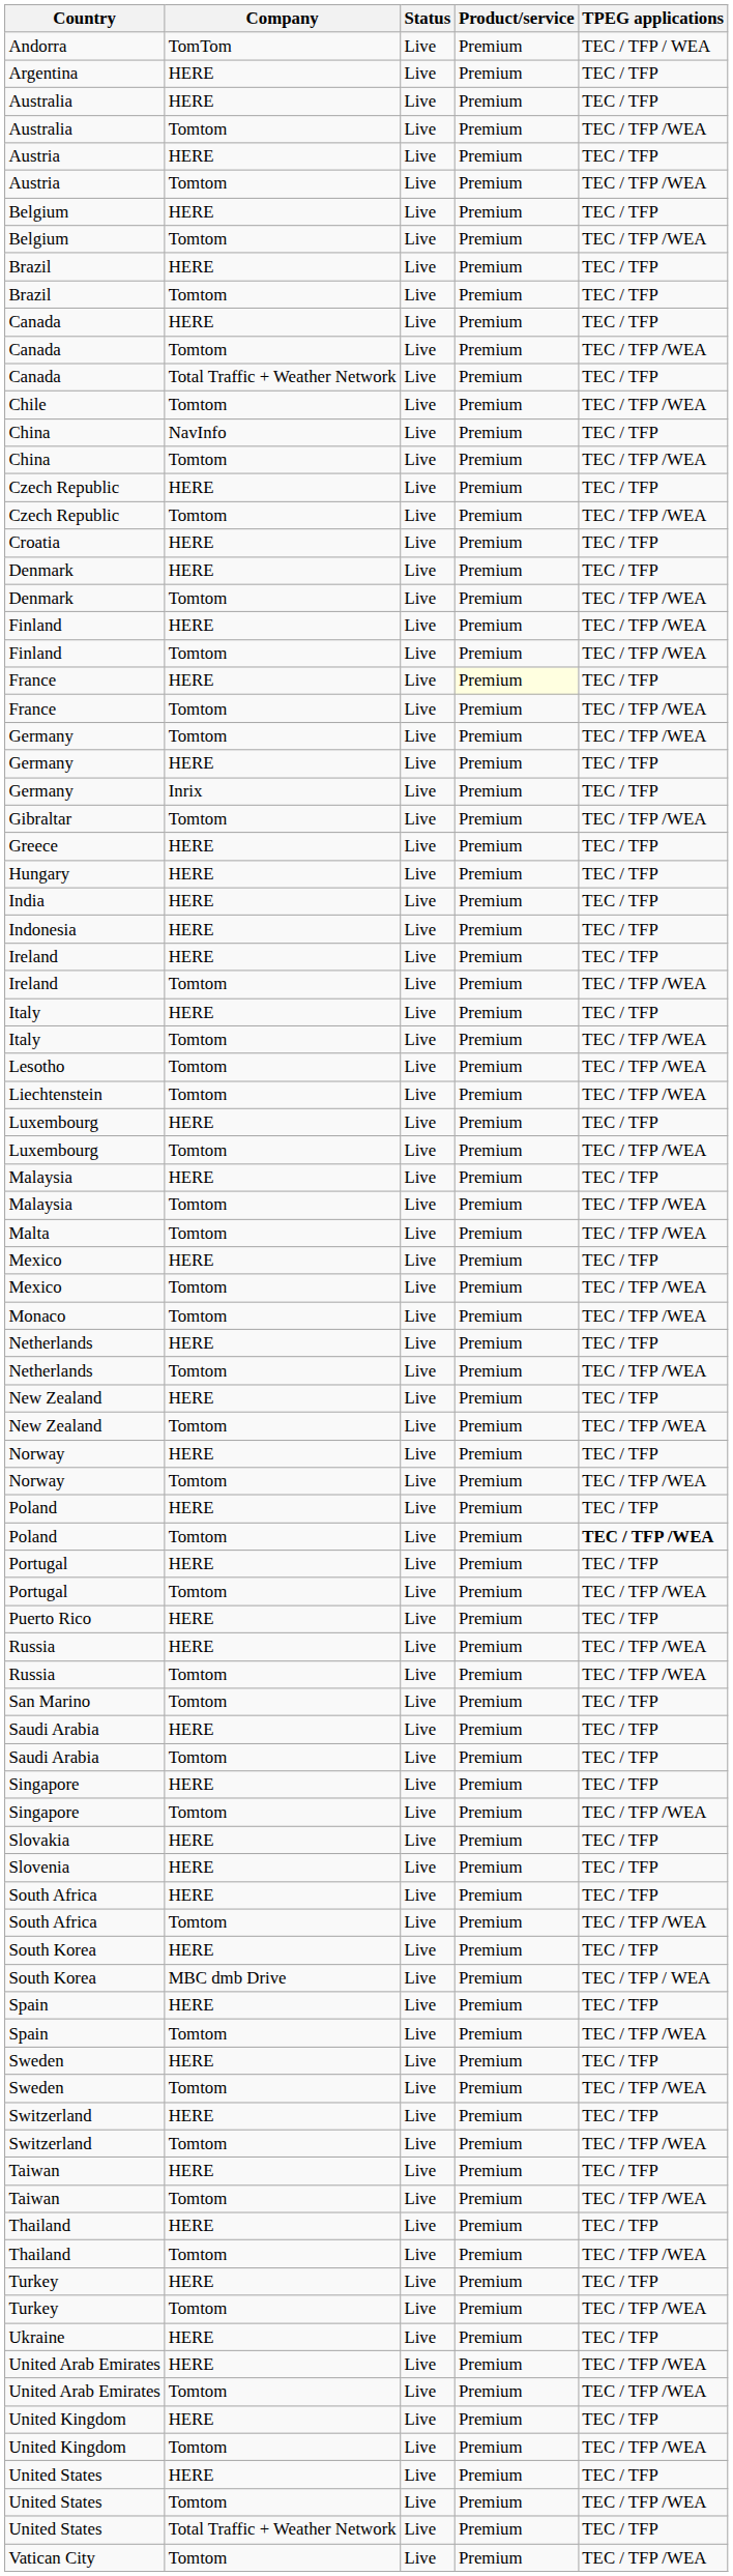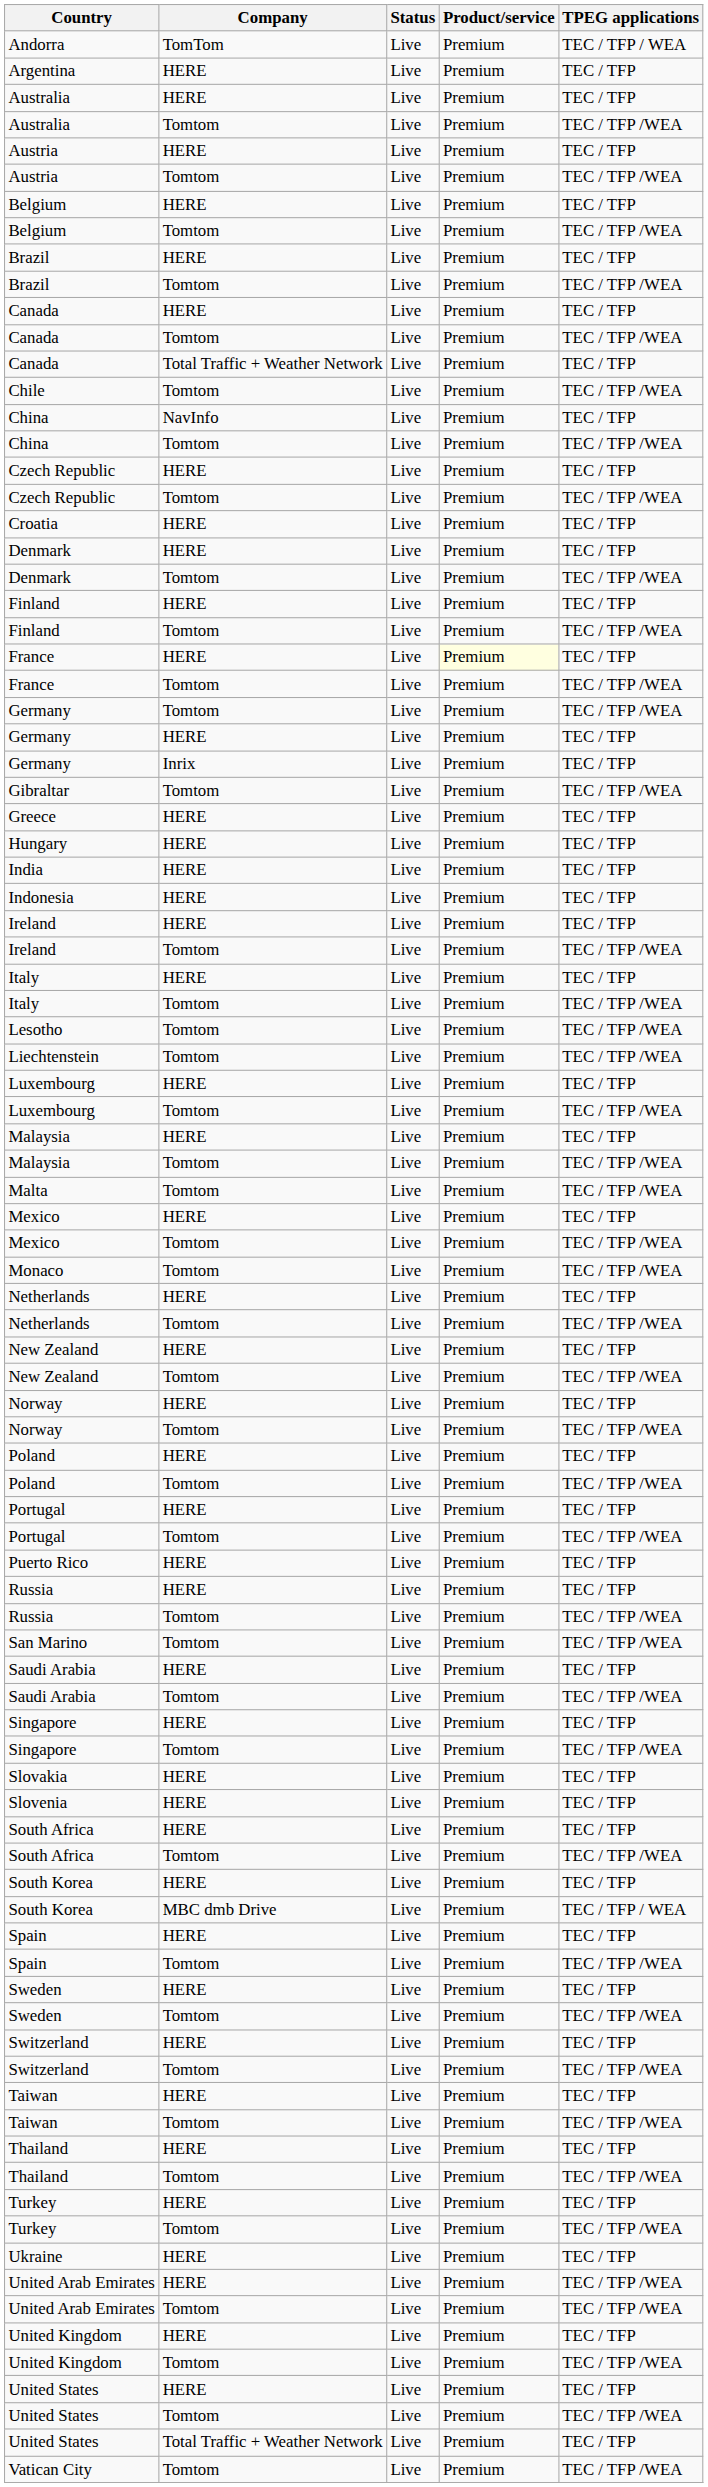 <table class="wikitable">
 <tr>
 <th>Country</th>
 <th>Company</th>
 <th>Status</th>
 <th>Product/service</th>
 <th>TPEG applications</th>
 </tr>
 <tr>
 <td>Andorra</td>
 <td>TomTom</td>
 <td>Live</td>
 <td>Premium</td>
 <td>TEC / TFP / WEA</td>
 </tr>
 <tr>
 <td>Argentina</td>
 <td>HERE</td>
 <td>Live</td>
 <td>Premium</td>
 <td>TEC / TFP</td>
 </tr>
 <tr>
 <td>Australia</td>
 <td>HERE</td>
 <td>Live</td>
 <td>Premium</td>
 <td>TEC / TFP</td>
 </tr>
 <tr>
 <td>Australia</td>
 <td>Tomtom</td>
 <td>Live</td>
 <td>Premium</td>
 <td>TEC / TFP /WEA</td>
 </tr>
 <tr>
 <td>Austria</td>
 <td>HERE</td>
 <td>Live</td>
 <td>Premium</td>
 <td>TEC / TFP</td>
 </tr>
 <tr>
 <td>Austria</td>
 <td>Tomtom</td>
 <td>Live</td>
 <td>Premium</td>
 <td>TEC / TFP /WEA</td>
 </tr>
 <tr>
 <td>Belgium</td>
 <td>HERE</td>
 <td>Live</td>
 <td>Premium</td>
 <td>TEC / TFP</td>
 </tr>
 <tr>
 <td>Belgium</td>
 <td>Tomtom</td>
 <td>Live</td>
 <td>Premium</td>
 <td>TEC / TFP /WEA</td>
 </tr>
 <tr>
 <td>Brazil</td>
 <td>HERE</td>
 <td>Live</td>
 <td>Premium</td>
 <td>TEC / TFP</td>
 </tr>
 <tr>
 <td>Brazil</td>
 <td>Tomtom</td>
 <td>Live</td>
 <td>Premium</td>
-<td>TEC / TFP</td>
+<td>TEC / TFP /WEA</td>
 </tr>
 <tr>
 <td>Canada</td>
 <td>HERE</td>
 <td>Live</td>
 <td>Premium</td>
 <td>TEC / TFP</td>
 </tr>
 <tr>
 <td>Canada</td>
 <td>Tomtom</td>
 <td>Live</td>
 <td>Premium</td>
 <td>TEC / TFP /WEA</td>
 </tr>
 <tr>
 <td>Canada</td>
 <td>Total Traffic + Weather Network</td>
 <td>Live</td>
 <td>Premium</td>
 <td>TEC  / TFP</td>
 </tr>
 <tr>
 <td>Chile</td>
 <td>Tomtom</td>
 <td>Live</td>
 <td>Premium</td>
 <td>TEC / TFP /WEA</td>
 </tr>
 <tr>
 <td>China</td>
 <td>NavInfo</td>
 <td>Live</td>
 <td>Premium</td>
 <td>TEC / TFP</td>
 </tr>
 <tr>
 <td>China</td>
 <td>Tomtom</td>
 <td>Live</td>
 <td>Premium</td>
 <td>TEC / TFP /WEA</td>
 </tr>
 <tr>
 <td>Czech Republic</td>
 <td>HERE</td>
 <td>Live</td>
 <td>Premium</td>
 <td>TEC / TFP</td>
 </tr>
 <tr>
 <td>Czech Republic</td>
 <td>Tomtom</td>
 <td>Live</td>
 <td>Premium</td>
 <td>TEC / TFP /WEA</td>
 </tr>
 <tr>
 <td>Croatia</td>
 <td>HERE</td>
 <td>Live</td>
 <td>Premium</td>
 <td>TEC / TFP</td>
 </tr>
 <tr>
 <td>Denmark</td>
 <td>HERE</td>
 <td>Live</td>
 <td>Premium</td>
 <td>TEC / TFP</td>
 </tr>
 <tr>
 <td>Denmark</td>
 <td>Tomtom</td>
 <td>Live</td>
 <td>Premium</td>
 <td>TEC / TFP /WEA</td>
 </tr>
 <tr>
 <td>Finland</td>
 <td>HERE</td>
 <td>Live</td>
 <td>Premium</td>
-<td>TEC / TFP /WEA</td>
+<td>TEC / TFP</td>
 </tr>
 <tr>
 <td>Finland</td>
 <td>Tomtom</td>
 <td>Live</td>
 <td>Premium</td>
 <td>TEC / TFP /WEA</td>
 </tr>
 <tr>
 <td>France</td>
 <td>HERE</td>
 <td>Live</td>
 <td style="background: lightyellow;">Premium</td>
 <td>TEC / TFP</td>
 </tr>
 <tr>
 <td>France</td>
 <td>Tomtom</td>
 <td>Live</td>
 <td>Premium</td>
 <td>TEC / TFP /WEA</td>
 </tr>
 <tr>
 <td>Germany</td>
 <td>Tomtom</td>
 <td>Live</td>
 <td>Premium</td>
 <td>TEC / TFP /WEA</td>
 </tr>
 <tr>
 <td>Germany</td>
 <td>HERE</td>
 <td>Live</td>
 <td>Premium</td>
 <td>TEC / TFP</td>
 </tr>
 <tr>
 <td>Germany</td>
 <td>Inrix</td>
 <td>Live</td>
 <td>Premium</td>
 <td>TEC / TFP</td>
 </tr>
 <tr>
 <td>Gibraltar</td>
 <td>Tomtom</td>
 <td>Live</td>
 <td>Premium</td>
 <td>TEC / TFP /WEA</td>
 </tr>
 <tr>
 <td>Greece</td>
 <td>HERE</td>
 <td>Live</td>
 <td>Premium</td>
 <td>TEC / TFP</td>
 </tr>
 <tr>
 <td>Hungary</td>
 <td>HERE</td>
 <td>Live</td>
 <td>Premium</td>
 <td>TEC / TFP</td>
 </tr>
 <tr>
 <td>India</td>
 <td>HERE</td>
 <td>Live</td>
 <td>Premium</td>
 <td>TEC / TFP</td>
 </tr>
 <tr>
 <td>Indonesia</td>
 <td>HERE</td>
 <td>Live</td>
 <td>Premium</td>
 <td>TEC / TFP</td>
 </tr>
 <tr>
 <td>Ireland</td>
 <td>HERE</td>
 <td>Live</td>
 <td>Premium</td>
 <td>TEC / TFP</td>
 </tr>
 <tr>
 <td>Ireland</td>
 <td>Tomtom</td>
 <td>Live</td>
 <td>Premium</td>
 <td>TEC / TFP /WEA</td>
 </tr>
 <tr>
 <td>Italy</td>
 <td>HERE</td>
 <td>Live</td>
 <td>Premium</td>
 <td>TEC / TFP</td>
 </tr>
 <tr>
 <td>Italy</td>
 <td>Tomtom</td>
 <td>Live</td>
 <td>Premium</td>
 <td>TEC / TFP /WEA</td>
 </tr>
 <tr>
 <td>Lesotho</td>
 <td>Tomtom</td>
 <td>Live</td>
 <td>Premium</td>
 <td>TEC / TFP /WEA</td>
 </tr>
 <tr>
 <td>Liechtenstein</td>
 <td>Tomtom</td>
 <td>Live</td>
 <td>Premium</td>
 <td>TEC / TFP /WEA</td>
 </tr>
 <tr>
 <td>Luxembourg</td>
 <td>HERE</td>
 <td>Live</td>
 <td>Premium</td>
 <td>TEC / TFP</td>
 </tr>
 <tr>
 <td>Luxembourg</td>
 <td>Tomtom</td>
 <td>Live</td>
 <td>Premium</td>
 <td>TEC / TFP /WEA</td>
 </tr>
 <tr>
 <td>Malaysia</td>
 <td>HERE</td>
 <td>Live</td>
 <td>Premium</td>
 <td>TEC / TFP</td>
 </tr>
 <tr>
 <td>Malaysia</td>
 <td>Tomtom</td>
 <td>Live</td>
 <td>Premium</td>
 <td>TEC / TFP /WEA</td>
 </tr>
 <tr>
 <td>Malta</td>
 <td>Tomtom</td>
 <td>Live</td>
 <td>Premium</td>
 <td>TEC / TFP /WEA</td>
 </tr>
 <tr>
 <td>Mexico</td>
 <td>HERE</td>
 <td>Live</td>
 <td>Premium</td>
 <td>TEC / TFP</td>
 </tr>
 <tr>
 <td>Mexico</td>
 <td>Tomtom</td>
 <td>Live</td>
 <td>Premium</td>
 <td>TEC / TFP /WEA</td>
 </tr>
 <tr>
 <td>Monaco</td>
 <td>Tomtom</td>
 <td>Live</td>
 <td>Premium</td>
 <td>TEC / TFP /WEA</td>
 </tr>
 <tr>
 <td>Netherlands</td>
 <td>HERE</td>
 <td>Live</td>
 <td>Premium</td>
 <td>TEC / TFP</td>
 </tr>
 <tr>
 <td>Netherlands</td>
 <td>Tomtom</td>
 <td>Live</td>
 <td>Premium</td>
 <td>TEC / TFP /WEA</td>
 </tr>
 <tr>
 <td>New Zealand</td>
 <td>HERE</td>
 <td>Live</td>
 <td>Premium</td>
 <td>TEC / TFP</td>
 </tr>
 <tr>
 <td>New Zealand</td>
 <td>Tomtom</td>
 <td>Live</td>
 <td>Premium</td>
 <td>TEC / TFP /WEA</td>
 </tr>
 <tr>
 <td>Norway</td>
 <td>HERE</td>
 <td>Live</td>
 <td>Premium</td>
 <td>TEC / TFP</td>
 </tr>
 <tr>
 <td>Norway</td>
 <td>Tomtom</td>
 <td>Live</td>
 <td>Premium</td>
 <td>TEC / TFP /WEA</td>
 </tr>
 <tr>
 <td>Poland</td>
 <td>HERE</td>
 <td>Live</td>
 <td>Premium</td>
 <td>TEC / TFP</td>
 </tr>
 <tr>
 <td>Poland</td>
 <td>Tomtom</td>
 <td>Live</td>
 <td>Premium</td>
-<td><strong>TEC / TFP /WEA</strong></td>
+<td>TEC / TFP /WEA</td>
 </tr>
 <tr>
 <td>Portugal</td>
 <td>HERE</td>
 <td>Live</td>
 <td>Premium</td>
 <td>TEC / TFP</td>
 </tr>
 <tr>
 <td>Portugal</td>
 <td>Tomtom</td>
 <td>Live</td>
 <td>Premium</td>
 <td>TEC / TFP /WEA</td>
 </tr>
 <tr>
 <td>Puerto Rico</td>
 <td>HERE</td>
 <td>Live</td>
 <td>Premium</td>
 <td>TEC / TFP</td>
 </tr>
 <tr>
 <td>Russia</td>
 <td>HERE</td>
 <td>Live</td>
 <td>Premium</td>
-<td>TEC / TFP /WEA</td>
+<td>TEC / TFP</td>
 </tr>
 <tr>
 <td>Russia</td>
 <td>Tomtom</td>
 <td>Live</td>
 <td>Premium</td>
 <td>TEC / TFP /WEA</td>
 </tr>
 <tr>
 <td>San Marino</td>
 <td>Tomtom</td>
 <td>Live</td>
 <td>Premium</td>
-<td>TEC / TFP</td>
+<td>TEC / TFP /WEA</td>
 </tr>
 <tr>
 <td>Saudi Arabia</td>
 <td>HERE</td>
 <td>Live</td>
 <td>Premium</td>
 <td>TEC / TFP</td>
 </tr>
 <tr>
 <td>Saudi Arabia</td>
 <td>Tomtom</td>
 <td>Live</td>
 <td>Premium</td>
-<td>TEC / TFP</td>
+<td>TEC / TFP /WEA</td>
 </tr>
 <tr>
 <td>Singapore</td>
 <td>HERE</td>
 <td>Live</td>
 <td>Premium</td>
 <td>TEC / TFP</td>
 </tr>
 <tr>
 <td>Singapore</td>
 <td>Tomtom</td>
 <td>Live</td>
 <td>Premium</td>
 <td>TEC / TFP /WEA</td>
 </tr>
 <tr>
 <td>Slovakia</td>
 <td>HERE</td>
 <td>Live</td>
 <td>Premium</td>
 <td>TEC / TFP</td>
 </tr>
 <tr>
 <td>Slovenia</td>
 <td>HERE</td>
 <td>Live</td>
 <td>Premium</td>
 <td>TEC / TFP</td>
 </tr>
 <tr>
 <td>South Africa</td>
 <td>HERE</td>
 <td>Live</td>
 <td>Premium</td>
 <td>TEC / TFP</td>
 </tr>
 <tr>
 <td>South Africa</td>
 <td>Tomtom</td>
 <td>Live</td>
 <td>Premium</td>
 <td>TEC / TFP /WEA</td>
 </tr>
 <tr>
 <td>South Korea</td>
 <td>HERE</td>
 <td>Live</td>
 <td>Premium</td>
 <td>TEC / TFP</td>
 </tr>
 <tr>
 <td>South Korea</td>
 <td>MBC dmb Drive</td>
 <td>Live</td>
 <td>Premium</td>
 <td>TEC / TFP / WEA</td>
 </tr>
 <tr>
 <td>Spain</td>
 <td>HERE</td>
 <td>Live</td>
 <td>Premium</td>
 <td>TEC / TFP</td>
 </tr>
 <tr>
 <td>Spain</td>
 <td>Tomtom</td>
 <td>Live</td>
 <td>Premium</td>
 <td>TEC / TFP /WEA</td>
 </tr>
 <tr>
 <td>Sweden</td>
 <td>HERE</td>
 <td>Live</td>
 <td>Premium</td>
 <td>TEC / TFP</td>
 </tr>
 <tr>
 <td>Sweden</td>
 <td>Tomtom</td>
 <td>Live</td>
 <td>Premium</td>
 <td>TEC / TFP /WEA</td>
 </tr>
 <tr>
 <td>Switzerland</td>
 <td>HERE</td>
 <td>Live</td>
 <td>Premium</td>
 <td>TEC / TFP</td>
 </tr>
 <tr>
 <td>Switzerland</td>
 <td>Tomtom</td>
 <td>Live</td>
 <td>Premium</td>
 <td>TEC / TFP /WEA</td>
 </tr>
 <tr>
 <td>Taiwan</td>
 <td>HERE</td>
 <td>Live</td>
 <td>Premium</td>
 <td>TEC / TFP</td>
 </tr>
 <tr>
 <td>Taiwan</td>
 <td>Tomtom</td>
 <td>Live</td>
 <td>Premium</td>
 <td>TEC / TFP /WEA</td>
 </tr>
 <tr>
 <td>Thailand</td>
 <td>HERE</td>
 <td>Live</td>
 <td>Premium</td>
 <td>TEC / TFP</td>
 </tr>
 <tr>
 <td>Thailand</td>
 <td>Tomtom</td>
 <td>Live</td>
 <td>Premium</td>
 <td>TEC / TFP /WEA</td>
 </tr>
 <tr>
 <td>Turkey</td>
 <td>HERE</td>
 <td>Live</td>
 <td>Premium</td>
 <td>TEC / TFP</td>
 </tr>
 <tr>
 <td>Turkey</td>
 <td>Tomtom</td>
 <td>Live</td>
 <td>Premium</td>
 <td>TEC / TFP /WEA</td>
 </tr>
 <tr>
 <td>Ukraine</td>
 <td>HERE</td>
 <td>Live</td>
 <td>Premium</td>
 <td>TEC / TFP</td>
 </tr>
 <tr>
 <td>United Arab Emirates</td>
 <td>HERE</td>
 <td>Live</td>
 <td>Premium</td>
 <td>TEC / TFP /WEA</td>
 </tr>
 <tr>
 <td>United Arab Emirates</td>
 <td>Tomtom</td>
 <td>Live</td>
 <td>Premium</td>
 <td>TEC / TFP /WEA</td>
 </tr>
 <tr>
 <td>United Kingdom</td>
 <td>HERE</td>
 <td>Live</td>
 <td>Premium</td>
 <td>TEC / TFP</td>
 </tr>
 <tr>
 <td>United Kingdom</td>
 <td>Tomtom</td>
 <td>Live</td>
 <td>Premium</td>
 <td>TEC / TFP /WEA</td>
 </tr>
 <tr>
 <td>United States</td>
 <td>HERE</td>
 <td>Live</td>
 <td>Premium</td>
 <td>TEC / TFP</td>
 </tr>
 <tr>
 <td>United States</td>
 <td>Tomtom</td>
 <td>Live</td>
 <td>Premium</td>
 <td>TEC / TFP /WEA</td>
 </tr>
 <tr>
 <td>United States</td>
 <td>Total Traffic + Weather Network</td>
 <td>Live</td>
 <td>Premium</td>
 <td>TEC  / TFP</td>
 </tr>
 <tr>
 <td>Vatican City</td>
 <td>Tomtom</td>
 <td>Live</td>
 <td>Premium</td>
 <td>TEC / TFP /WEA</td>
 </tr>
 <tr>
 </tr>
 </table>
